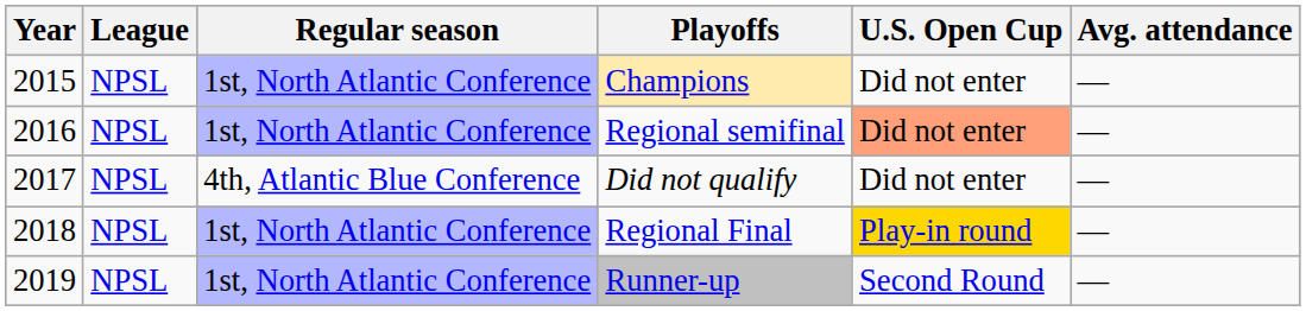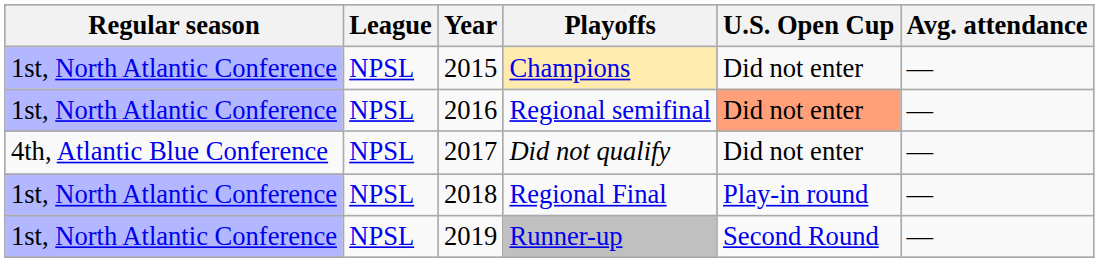 <table class="wikitable">
 <tr>
+<th>Regular season</th>
+<th>League</th>
 <th>Year</th>
-<th>League</th>
-<th>Regular season</th>
 <th>Playoffs</th>
 <th>U.S. Open Cup</th>
 <th>Avg. attendance</th>
 </tr>
 <tr>
+<td bgcolor="B3B7FF">1st, <a href='#'>North Atlantic Conference</a></td>
+<td><a href='#'>NPSL</a></td>
 <td>2015</td>
-<td><a href='#'>NPSL</a></td>
-<td bgcolor="B3B7FF">1st, <a href='#'>North Atlantic Conference</a></td>
 <td bgcolor="FFEBAD"><a href='#'>Champions</a></td>
 <td>Did not enter</td>
 <td>—</td>
 </tr>
 <tr>
+<td bgcolor="B3B7FF">1st, <a href='#'>North Atlantic Conference</a></td>
+<td><a href='#'>NPSL</a></td>
 <td>2016</td>
-<td><a href='#'>NPSL</a></td>
-<td bgcolor="B3B7FF">1st, <a href='#'>North Atlantic Conference</a></td>
 <td><a href='#'>Regional semifinal</a></td>
 <td style="background: lightsalmon;">Did not enter</td>
 <td>—</td>
 </tr>
 <tr>
+<td>4th, <a href='#'>Atlantic Blue Conference</a></td>
+<td><a href='#'>NPSL</a></td>
 <td>2017</td>
-<td><a href='#'>NPSL</a></td>
-<td>4th, <a href='#'>Atlantic Blue Conference</a></td>
 <td><em>Did not qualify</em></td>
 <td>Did not enter</td>
 <td>—</td>
 </tr>
 <tr>
+<td bgcolor="B3B7FF">1st, <a href='#'>North Atlantic Conference</a></td>
+<td><a href='#'>NPSL</a></td>
 <td>2018</td>
-<td><a href='#'>NPSL</a></td>
-<td bgcolor="B3B7FF">1st, <a href='#'>North Atlantic Conference</a></td>
 <td><a href='#'>Regional Final</a></td>
-<td style="background: gold;"><a href='#'>Play-in round</a></td>
+<td><a href='#'>Play-in round</a></td>
 <td>—</td>
 </tr>
 <tr>
+<td bgcolor="B3B7FF">1st, <a href='#'>North Atlantic Conference</a></td>
+<td><a href='#'>NPSL</a></td>
 <td>2019</td>
-<td><a href='#'>NPSL</a></td>
-<td bgcolor="B3B7FF">1st, <a href='#'>North Atlantic Conference</a></td>
 <td bgcolor=silver><a href='#'>Runner-up</a></td>
 <td><a href='#'>Second Round</a></td>
 <td>—</td>
 </tr>
 </table>
